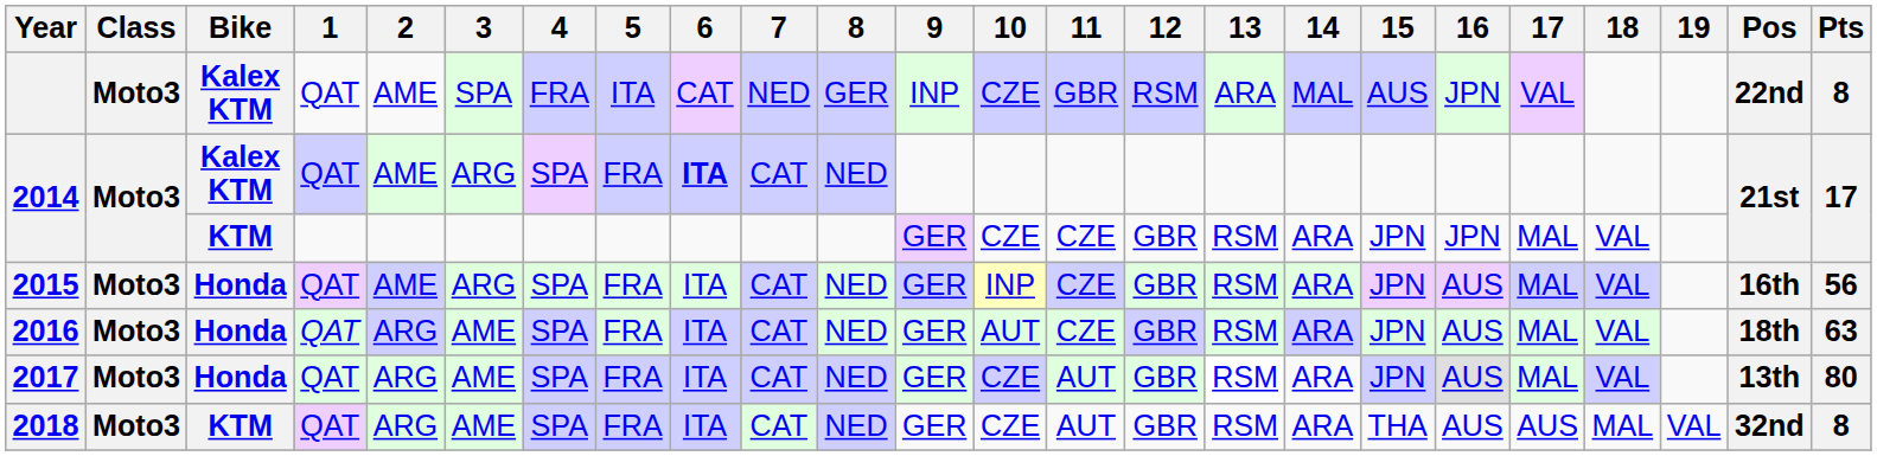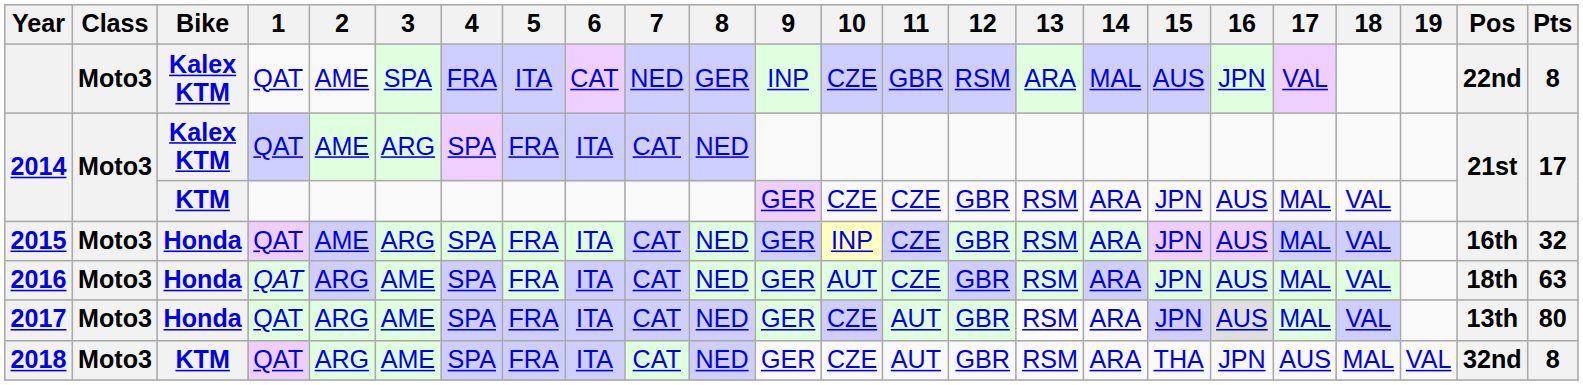 <table class="wikitable" style="text-align:center">
 <tr>
 <th>Year</th>
 <th>Class</th>
 <th>Bike</th>
 <th>1</th>
 <th>2</th>
 <th>3</th>
 <th>4</th>
 <th>5</th>
 <th>6</th>
 <th>7</th>
 <th>8</th>
 <th>9</th>
 <th>10</th>
 <th>11</th>
 <th>12</th>
 <th>13</th>
 <th>14</th>
 <th>15</th>
 <th>16</th>
 <th>17</th>
 <th>18</th>
 <th>19</th>
 <th>Pos</th>
 <th>Pts</th>
 </tr>
 <tr>
 <th></th>
 <th>Moto3</th>
 <th><a href='#'>Kalex</a> <a href='#'>KTM</a></th>
 <td><a href='#'>QAT</a></td>
 <td><a href='#'>AME</a></td>
 <td style="background:#dfffdf;"><a href='#'>SPA</a><br></td>
 <td style="background:#cfcfff;"><a href='#'>FRA</a><br></td>
 <td style="background:#cfcfff;"><a href='#'>ITA</a><br></td>
 <td style="background:#EFCFFF;"><a href='#'>CAT</a><br></td>
 <td style="background:#cfcfff;"><a href='#'>NED</a><br></td>
 <td style="background:#cfcfff;"><a href='#'>GER</a><br></td>
 <td style="background:#dfffdf;"><a href='#'>INP</a><br></td>
 <td style="background:#cfcfff;"><a href='#'>CZE</a><br></td>
 <td style="background:#cfcfff;"><a href='#'>GBR</a><br></td>
 <td style="background:#cfcfff;"><a href='#'>RSM</a><br></td>
 <td style="background:#dfffdf;"><a href='#'>ARA</a><br></td>
 <td style="background:#cfcfff;"><a href='#'>MAL</a><br></td>
 <td style="background:#cfcfff;"><a href='#'>AUS</a><br></td>
 <td style="background:#DFFFDF;"><a href='#'>JPN</a><br></td>
 <td style="background:#EFCFFF;"><a href='#'>VAL</a><br></td>
 <td></td>
 <td></td>
 <th>22nd</th>
 <th>8</th>
 </tr>
 <tr>
 <th rowspan=2><a href='#'>2014</a></th>
 <th rowspan=2>Moto3</th>
 <th><a href='#'>Kalex</a> <a href='#'>KTM</a></th>
 <td style="background:#cfcfff;"><a href='#'>QAT</a><br></td>
 <td style="background:#dfffdf;"><a href='#'>AME</a><br></td>
 <td style="background:#dfffdf;"><a href='#'>ARG</a><br></td>
 <td style="background:#EFCFFF;"><a href='#'>SPA</a><br></td>
 <td style="background:#cfcfff;"><a href='#'>FRA</a><br></td>
-<td style="background:#cfcfff;"><strong><a href='#'>ITA</a><br></strong></td>
+<td style="background:#cfcfff;"><a href='#'>ITA</a><br></td>
 <td style="background:#cfcfff;"><a href='#'>CAT</a><br></td>
 <td style="background:#cfcfff;"><a href='#'>NED</a><br></td>
 <td></td>
 <td></td>
 <td></td>
 <td></td>
 <td></td>
 <td></td>
 <td></td>
 <td></td>
 <td></td>
 <td></td>
 <td></td>
 <th rowspan=2>21st</th>
 <th rowspan=2>17</th>
 </tr>
 <tr>
 <th><a href='#'>KTM</a></th>
 <td></td>
 <td></td>
 <td></td>
 <td></td>
 <td></td>
 <td></td>
 <td></td>
 <td></td>
 <td style="background:#EFCFFF;"><a href='#'>GER</a><br></td>
 <td><a href='#'>CZE</a></td>
 <td><a href='#'>CZE</a></td>
 <td><a href='#'>GBR</a></td>
 <td><a href='#'>RSM</a></td>
 <td><a href='#'>ARA</a></td>
 <td><a href='#'>JPN</a></td>
-<td><a href='#'>JPN</a></td>
+<td><a href='#'>AUS</a></td>
 <td><a href='#'>MAL</a></td>
 <td><a href='#'>VAL</a></td>
 <td></td>
 </tr>
 <tr>
 <th><a href='#'>2015</a></th>
 <th>Moto3</th>
 <th><a href='#'>Honda</a></th>
 <td style="background:#EFCFFF;"><a href='#'>QAT</a><br></td>
 <td style="background:#CFCFFF;"><a href='#'>AME</a><br></td>
 <td style="background:#dfffdf;"><a href='#'>ARG</a><br></td>
 <td style="background:#dfffdf;"><a href='#'>SPA</a><br></td>
 <td style="background:#dfffdf;"><a href='#'>FRA</a><br></td>
 <td style="background:#dfffdf;"><a href='#'>ITA</a><br></td>
 <td style="background:#CFCFFF;"><a href='#'>CAT</a><br></td>
 <td style="background:#dfffdf;"><a href='#'>NED</a><br></td>
 <td style="background:#CFCFFF;"><a href='#'>GER</a><br></td>
 <td style="background:#ffffbf;"><a href='#'>INP</a><br></td>
 <td style="background:#CFCFFF;"><a href='#'>CZE</a><br></td>
 <td style="background:#dfffdf;"><a href='#'>GBR</a><br></td>
 <td style="background:#dfffdf;"><a href='#'>RSM</a><br></td>
 <td style="background:#dfffdf;"><a href='#'>ARA</a><br></td>
 <td style="background:#EFCFFF;"><a href='#'>JPN</a><br></td>
 <td style="background:#EFCFFF;"><a href='#'>AUS</a><br></td>
 <td style="background:#CFCFFF;"><a href='#'>MAL</a><br></td>
 <td style="background:#CFCFFF;"><a href='#'>VAL</a><br></td>
 <td></td>
 <th>16th</th>
-<th>56</th>
+<th>32</th>
 </tr>
 <tr>
 <th><a href='#'>2016</a></th>
 <th>Moto3</th>
 <th><a href='#'>Honda</a></th>
 <td style="background:#dfffdf;"><em><a href='#'>QAT</a></em><br></td>
 <td style="background:#cfcfff;"><a href='#'>ARG</a><br></td>
 <td style="background:#dfffdf;"><a href='#'>AME</a><br></td>
 <td style="background:#cfcfff;"><a href='#'>SPA</a><br></td>
 <td style="background:#dfffdf;"><a href='#'>FRA</a><br></td>
 <td style="background:#cfcfff;"><a href='#'>ITA</a><br></td>
 <td style="background:#cfcfff;"><a href='#'>CAT</a><br></td>
 <td style="background:#dfffdf;"><a href='#'>NED</a><br></td>
 <td style="background:#dfffdf;"><a href='#'>GER</a><br></td>
 <td style="background:#dfffdf;"><a href='#'>AUT</a><br></td>
 <td style="background:#dfffdf;"><a href='#'>CZE</a><br></td>
 <td style="background:#cfcfff;"><a href='#'>GBR</a><br></td>
 <td style="background:#dfffdf;"><a href='#'>RSM</a><br></td>
 <td style="background:#cfcfff;"><a href='#'>ARA</a><br></td>
 <td style="background:#dfffdf;"><a href='#'>JPN</a><br></td>
 <td style="Background:#dfffdf;"><a href='#'>AUS</a><br></td>
 <td style="Background:#dfffdf;"><a href='#'>MAL</a><br></td>
 <td style="Background:#dfffdf;"><a href='#'>VAL</a><br></td>
 <td></td>
 <th>18th</th>
 <th>63</th>
 </tr>
 <tr>
 <th><a href='#'>2017</a></th>
 <th>Moto3</th>
 <th><a href='#'>Honda</a></th>
 <td style="background:#dfffdf;"><a href='#'>QAT</a><br></td>
 <td style="background:#dfffdf;"><a href='#'>ARG</a><br></td>
 <td style="background:#dfffdf;"><a href='#'>AME</a><br></td>
 <td style="background:#cfcfff;"><a href='#'>SPA</a><br></td>
 <td style="background:#cfcfff;"><a href='#'>FRA</a><br></td>
 <td style="background:#cfcfff;"><a href='#'>ITA</a><br></td>
 <td style="background:#cfcfff;"><a href='#'>CAT</a><br></td>
 <td style="background:#cfcfff;"><a href='#'>NED</a><br></td>
 <td style="background:#dfffdf;"><a href='#'>GER</a><br></td>
 <td style="background:#cfcfff;"><a href='#'>CZE</a><br></td>
 <td style="background:#dfffdf;"><a href='#'>AUT</a><br></td>
 <td style="background:#dfffdf;"><a href='#'>GBR</a><br></td>
 <td style="background:#ffffff;"><a href='#'>RSM</a><br></td>
 <td><a href='#'>ARA</a></td>
 <td style="background:#cfcfff;"><a href='#'>JPN</a><br></td>
 <td style="background:#dfdfdf;"><a href='#'>AUS</a><br></td>
 <td style="background:#dfffdf;"><a href='#'>MAL</a><br></td>
 <td style="background:#cfcfff;"><a href='#'>VAL</a><br></td>
 <td></td>
 <th>13th</th>
 <th>80</th>
 </tr>
 <tr>
 <th><a href='#'>2018</a></th>
 <th>Moto3</th>
 <th><a href='#'>KTM</a></th>
 <td style="background:#EFCFFF;"><a href='#'>QAT</a><br></td>
 <td style="background:#DFFFDF;"><a href='#'>ARG</a><br></td>
 <td style="background:#DFFFDF;"><a href='#'>AME</a><br></td>
 <td style="background:#cfcfff;"><a href='#'>SPA</a><br></td>
 <td style="background:#cfcfff;"><a href='#'>FRA</a><br></td>
 <td style="background:#cfcfff;"><a href='#'>ITA</a><br></td>
 <td style="background:#DFFFDF;"><a href='#'>CAT</a><br></td>
 <td style="background:#CFCFFF;"><a href='#'>NED</a><br></td>
 <td><a href='#'>GER</a></td>
 <td><a href='#'>CZE</a></td>
 <td><a href='#'>AUT</a></td>
 <td><a href='#'>GBR</a></td>
 <td><a href='#'>RSM</a></td>
 <td><a href='#'>ARA</a></td>
 <td><a href='#'>THA</a></td>
-<td><a href='#'>AUS</a></td>
+<td><a href='#'>JPN</a></td>
 <td><a href='#'>AUS</a></td>
 <td><a href='#'>MAL</a></td>
 <td><a href='#'>VAL</a></td>
 <th>32nd</th>
 <th>8</th>
 </tr>
 </table>
